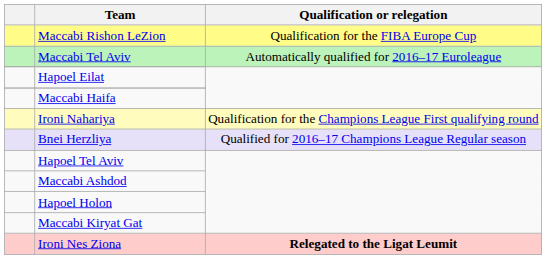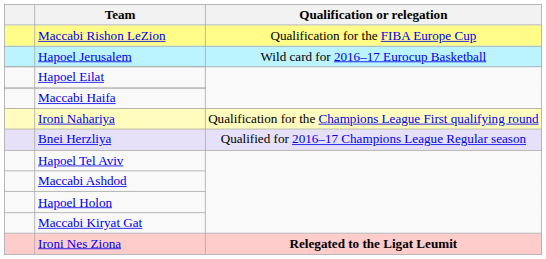 <table class="wikitable" style="text-align: center;">
 <tr>
 <th width=30></th>
 <th width=200>Team</th>
 <th>Qualification or relegation</th>
 </tr>
 <tr bgcolor="#FFFC88">
 <td></td>
 <td align=left><a href='#'>Maccabi Rishon LeZion</a></td>
 <td>Qualification for the <a href='#'>FIBA Europe Cup</a></td>
 </tr>
-<tr bgcolor="#BBF3BB">
+<tr bgcolor="#BBF3FF">
 <td></td>
-<td align=left><a href='#'>Maccabi Tel Aviv</a></td>
-<td>Automatically qualified for <a href='#'>2016–17 Euroleague</a></td>
+<td align=left><a href='#'>Hapoel Jerusalem</a></td>
+<td>Wild card for <a href='#'>2016–17 Eurocup Basketball</a></td>
 </tr>
 <tr>
 </tr>
 <tr>
 <td></td>
 <td align=left><a href='#'>Hapoel Eilat</a></td>
 </tr>
 <tr>
 </tr>
 <tr>
 <td></td>
 <td align=left><a href='#'>Maccabi Haifa</a></td>
 </tr>
 <tr bgcolor="#FFFCBD">
 <td></td>
 <td align=left><a href='#'>Ironi Nahariya</a></td>
 <td>Qualification for the <a href='#'>Champions League First qualifying round</a></td>
 </tr>
 <tr bgcolor=#E6E0F8>
 <td></td>
 <td align=left><a href='#'>Bnei Herzliya</a></td>
 <td>Qualified for <a href='#'>2016–17 Champions League Regular season</a></td>
 </tr>
 <tr>
 <td></td>
 <td align=left><a href='#'>Hapoel Tel Aviv</a></td>
 </tr>
 <tr>
 <td></td>
 <td align=left><a href='#'>Maccabi Ashdod</a></td>
 </tr>
 <tr>
 <td></td>
 <td align=left><a href='#'>Hapoel Holon</a></td>
 </tr>
 <tr>
 <td></td>
 <td align=left><a href='#'>Maccabi Kiryat Gat</a></td>
 </tr>
 <tr bgcolor=#fcc>
 <td></td>
 <td align=left><a href='#'>Ironi Nes Ziona</a></td>
 <td><strong>Relegated to the Ligat Leumit</strong></td>
 </tr>
 </table>
